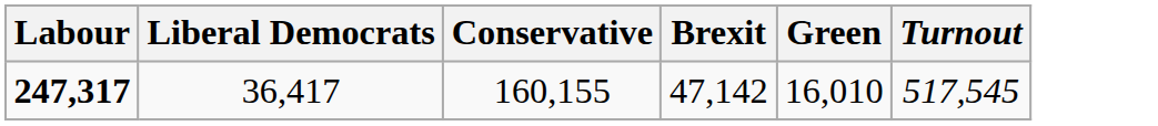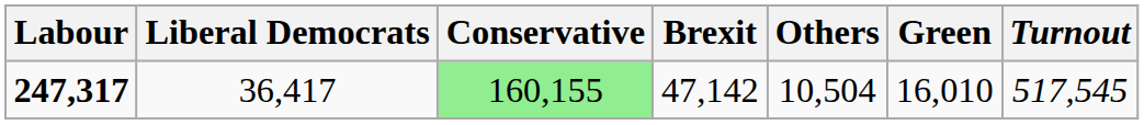 <table class=wikitable style="text-align:center;">
 <tr>
 <th>Labour</th>
 <th>Liberal Democrats</th>
 <th>Conservative</th>
 <th>Brexit</th>
+<th>Others</th>
 <th>Green</th>
 <th><em>Turnout</em></th>
 </tr>
 <tr>
 <td><strong>247,317</strong><br></td>
 <td>36,417<br></td>
-<td>160,155<br></td>
+<td style="background: lightgreen;">160,155<br></td>
 <td>47,142<br></td>
+<td>10,504<br></td>
 <td>16,010<br></td>
 <td><em>517,545</em><br></td>
 </tr>
 </table>
